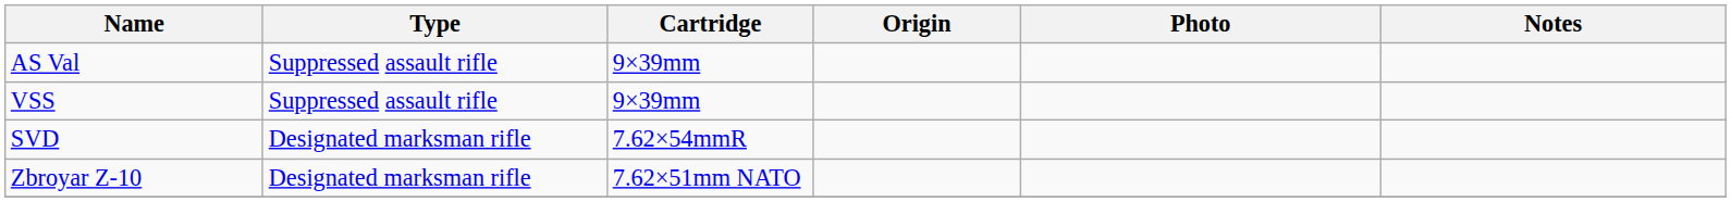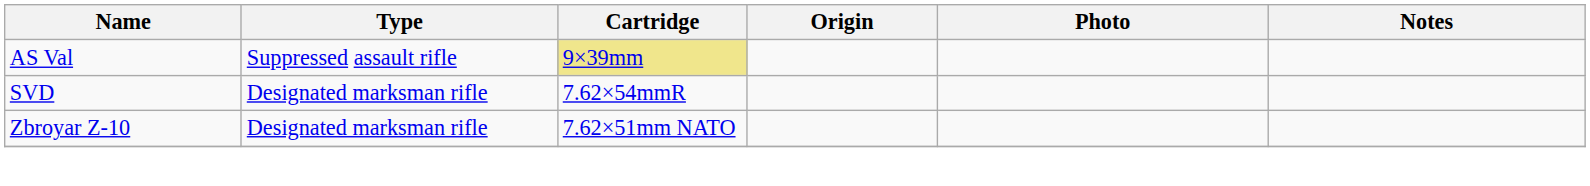 <table class="wikitable sortable" style="width:90%;">
 <tr>
 <th style="width:15%;">Name</th>
 <th style="width:20%;">Type</th>
 <th style="width:12%;">Cartridge</th>
 <th style="width:12%;">Origin</th>
 <th>Photo</th>
 <th style="width:20%;">Notes</th>
 </tr>
 <tr>
 <td><a href='#'>AS Val</a></td>
 <td><a href='#'>Suppressed</a> <a href='#'>assault rifle</a></td>
-<td><a href='#'>9×39mm</a></td>
-<td></td>
-<td></td>
-<td></td>
-</tr>
-<tr>
-<td><a href='#'>VSS</a></td>
-<td><a href='#'>Suppressed</a> <a href='#'>assault rifle</a></td>
-<td><a href='#'>9×39mm</a></td>
+<td style="background: khaki;"><a href='#'>9×39mm</a></td>
 <td></td>
 <td></td>
 <td></td>
 </tr>
 <tr>
 <td><a href='#'>SVD</a></td>
 <td><a href='#'>Designated marksman rifle</a></td>
 <td><a href='#'>7.62×54mmR</a></td>
 <td></td>
 <td></td>
 <td></td>
 </tr>
 <tr>
 <td><a href='#'>Zbroyar Z-10</a></td>
 <td><a href='#'>Designated marksman rifle</a></td>
 <td><a href='#'>7.62×51mm NATO</a></td>
 <td></td>
 <td></td>
 <td></td>
 </tr>
 <tr>
 </tr>
 </table>
